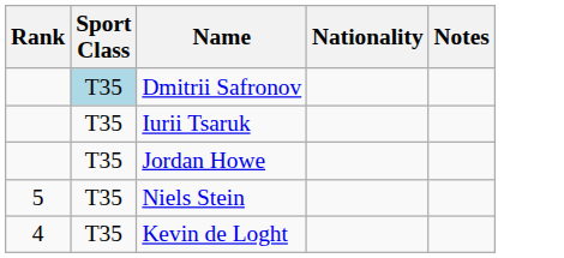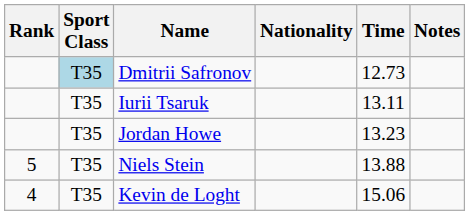 <table class="wikitable sortable" style="text-align:center">
 <tr>
 <th>Rank</th>
 <th>Sport<br>Class</th>
 <th>Name</th>
 <th>Nationality</th>
+<th>Time</th>
 <th>Notes</th>
 </tr>
 <tr>
 <td></td>
 <td style="background: lightblue;">T35</td>
 <td align=left><a href='#'>Dmitrii Safronov</a></td>
 <td align=left></td>
+<td>12.73</td>
 <td></td>
 </tr>
 <tr>
 <td></td>
 <td>T35</td>
 <td align=left><a href='#'>Iurii Tsaruk</a></td>
 <td align=left></td>
+<td>13.11</td>
 <td></td>
 </tr>
 <tr>
 <td></td>
 <td>T35</td>
 <td align=left><a href='#'>Jordan Howe</a></td>
 <td align=left></td>
+<td>13.23</td>
 <td></td>
 </tr>
 <tr>
 <td>5</td>
 <td>T35</td>
 <td align=left><a href='#'>Niels Stein</a></td>
 <td align=left></td>
+<td>13.88</td>
 <td></td>
 </tr>
 <tr>
 <td>4</td>
 <td>T35</td>
 <td align=left><a href='#'>Kevin de Loght</a></td>
 <td align=left></td>
+<td>15.06</td>
 <td></td>
 </tr>
 </table>
